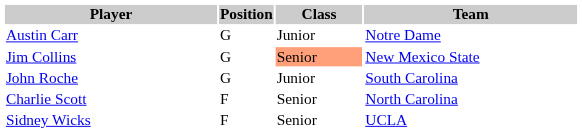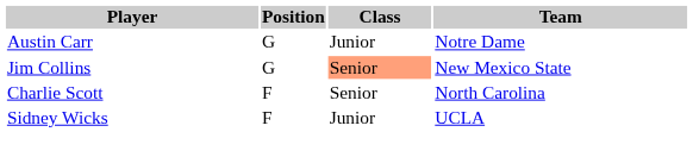 <table style="width:600px" "border:'1' 'solid' 'gray'">
 <tr>
 <th style="background:#CCCCCC;width:40%">Player</th>
 <th style="background:#CCCCCC;width:4%">Position</th>
 <th style="background:#CCCCCC;width:16%">Class</th>
 <th style="background:#CCCCCC;width:40%">Team</th>
 </tr>
 <tr>
 <td><a href='#'>Austin Carr</a></td>
 <td>G</td>
 <td>Junior</td>
 <td><a href='#'>Notre Dame</a></td>
 </tr>
 <tr>
 <td><a href='#'>Jim Collins</a></td>
 <td>G</td>
 <td style="background: lightsalmon;">Senior</td>
 <td><a href='#'>New Mexico State</a></td>
 </tr>
 <tr>
-<td><a href='#'>John Roche</a></td>
-<td>G</td>
-<td>Junior</td>
-<td><a href='#'>South Carolina</a></td>
-</tr>
-<tr>
 <td><a href='#'>Charlie Scott</a></td>
 <td>F</td>
 <td>Senior</td>
 <td><a href='#'>North Carolina</a></td>
 </tr>
 <tr>
 <td><a href='#'>Sidney Wicks</a></td>
 <td>F</td>
-<td>Senior</td>
+<td>Junior</td>
 <td><a href='#'>UCLA</a></td>
 </tr>
 </table>
